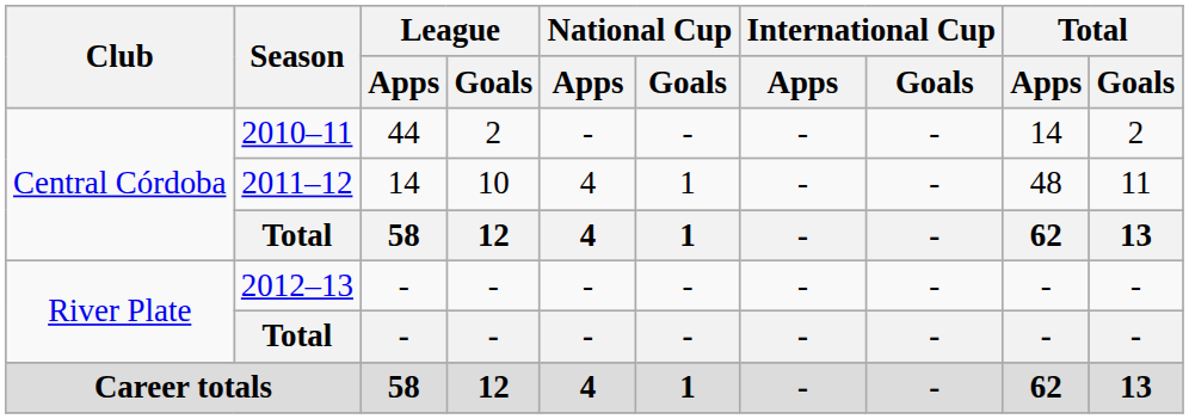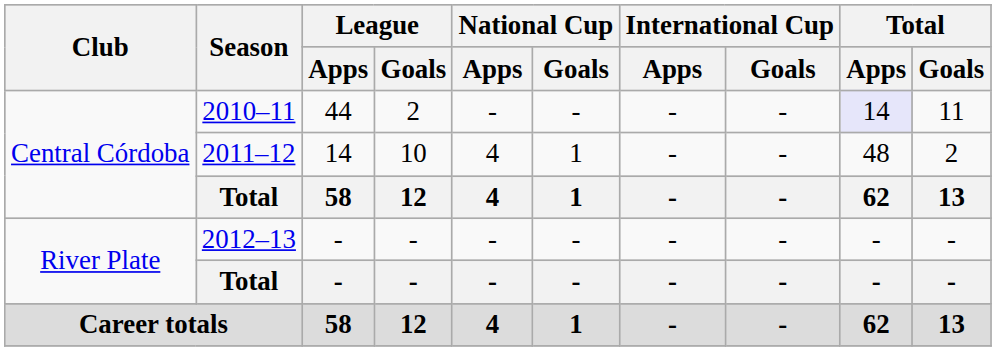 <table class="wikitable" style="text-align: center;">
 <tr>
 <th rowspan="2">Club</th>
 <th rowspan="2">Season</th>
 <th colspan="2">League</th>
 <th colspan="2">National Cup</th>
 <th colspan="2">International Cup</th>
 <th colspan="2">Total</th>
 </tr>
 <tr>
 <th>Apps</th>
 <th>Goals</th>
 <th>Apps</th>
 <th>Goals</th>
 <th>Apps</th>
 <th>Goals</th>
 <th>Apps</th>
 <th>Goals</th>
 </tr>
 <tr>
 <td rowspan="3" valign="center"><a href='#'>Central Córdoba</a></td>
 <td><a href='#'>2010–11</a></td>
 <td>44</td>
 <td>2</td>
 <td>-</td>
 <td>-</td>
 <td>-</td>
 <td>-</td>
-<td>14</td>
-<td>2</td>
+<td style="background: lavender;">14</td>
+<td>11</td>
 </tr>
 <tr>
 <td><a href='#'>2011–12</a></td>
 <td>14</td>
 <td>10</td>
 <td>4</td>
 <td>1</td>
 <td>-</td>
 <td>-</td>
 <td>48</td>
-<td>11</td>
+<td>2</td>
 </tr>
 <tr>
 <th colspan="1"><strong>Total</strong></th>
 <th>58</th>
 <th>12</th>
 <th>4</th>
 <th>1</th>
 <th>-</th>
 <th>-</th>
 <th>62</th>
 <th>13</th>
 </tr>
 <tr>
 <td rowspan="2" valign="center"><a href='#'>River Plate</a></td>
 <td><a href='#'>2012–13</a></td>
 <td>-</td>
 <td>-</td>
 <td>-</td>
 <td>-</td>
 <td>-</td>
 <td>-</td>
 <td>-</td>
 <td>-</td>
 </tr>
 <tr>
 <th colspan="1"><strong>Total</strong></th>
 <th>-</th>
 <th>-</th>
 <th>-</th>
 <th>-</th>
 <th>-</th>
 <th>-</th>
 <th>-</th>
 <th>-</th>
 </tr>
 <tr>
 <th style="background: #DCDCDC" colspan=2>Career totals</th>
 <th style="background: #DCDCDC" align=center><strong>58</strong></th>
 <th style="background: #DCDCDC" align=center><strong>12</strong></th>
 <th style="background: #DCDCDC" align=center><strong>4</strong></th>
 <th style="background: #DCDCDC" align=center><strong>1</strong></th>
 <th style="background: #DCDCDC" align=center><strong>-</strong></th>
 <th style="background: #DCDCDC" align=center><strong>-</strong></th>
 <th style="background: #DCDCDC" align=center><strong>62</strong></th>
 <th style="background: #DCDCDC" align=center><strong>13</strong></th>
 </tr>
 </table>
